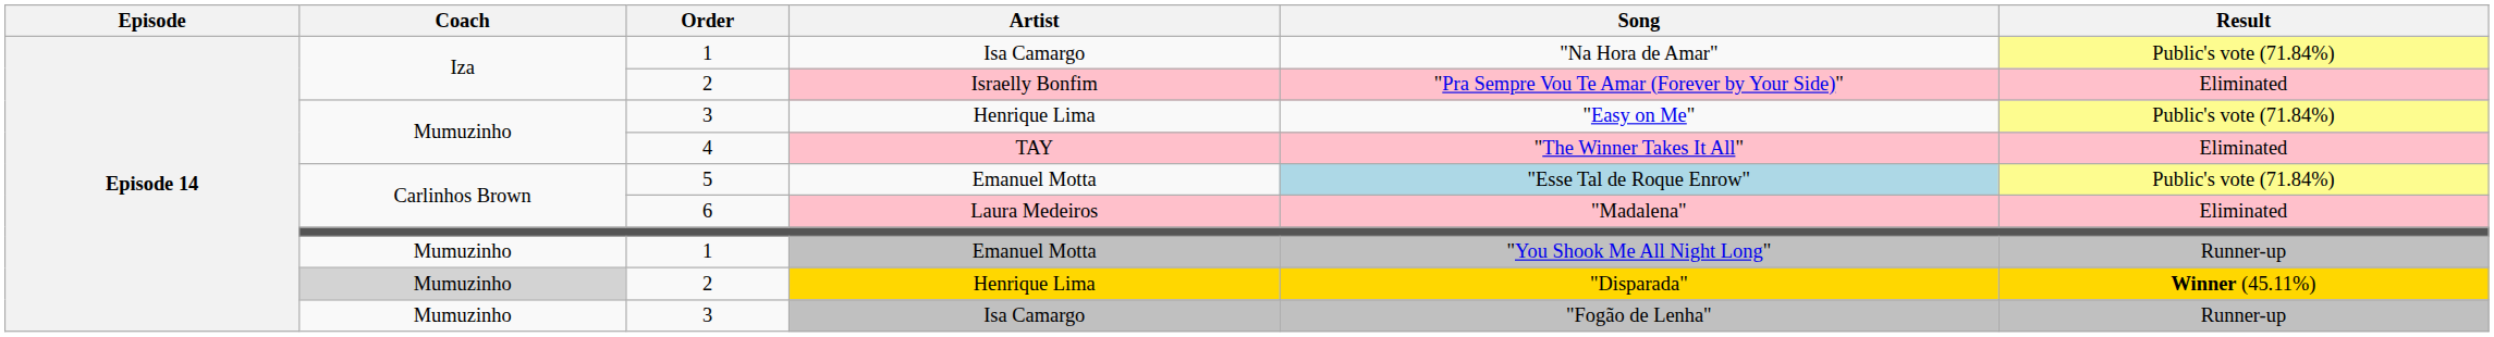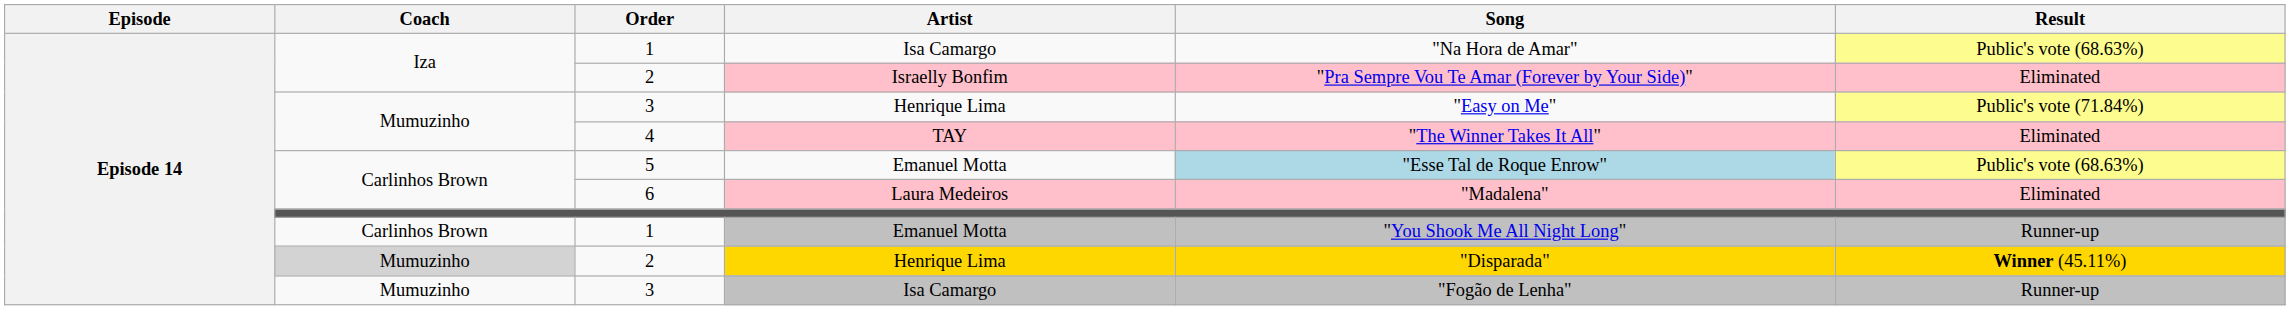 <table class="wikitable" style="text-align:center; width:100%;">
 <tr>
 <th scope="col" width="09%">Episode</th>
 <th scope="col" width="10%">Coach</th>
 <th scope="col" width="05%">Order</th>
 <th scope="col" width="15%">Artist</th>
 <th scope="col" width="22%">Song</th>
 <th scope="col" width="15%">Result</th>
 </tr>
 <tr>
 <th scope="col" rowspan=10>Episode 14<br></th>
 <td rowspan=2>Iza</td>
 <td>1</td>
 <td>Isa Camargo</td>
 <td>"Na Hora de Amar"</td>
-<td bgcolor=FDFC8F>Public's vote (71.84%)</td>
+<td bgcolor=FDFC8F>Public's vote (68.63%)</td>
 </tr>
 <tr>
 <td>2</td>
 <td bgcolor=FFC0CB>Israelly Bonfim</td>
 <td bgcolor=FFC0CB>"<a href='#'>Pra Sempre Vou Te Amar (Forever by Your Side)</a>"</td>
 <td bgcolor=FFC0CB>Eliminated</td>
 </tr>
 <tr>
 <td rowspan=2>Mumuzinho</td>
 <td>3</td>
 <td>Henrique Lima</td>
 <td>"<a href='#'>Easy on Me</a>"</td>
 <td bgcolor=FDFC8F>Public's vote (71.84%)</td>
 </tr>
 <tr>
 <td>4</td>
 <td bgcolor=FFC0CB>TAY</td>
 <td bgcolor=FFC0CB>"<a href='#'>The Winner Takes It All</a>"</td>
 <td bgcolor=FFC0CB>Eliminated</td>
 </tr>
 <tr>
 <td rowspan=2>Carlinhos Brown</td>
 <td>5</td>
 <td>Emanuel Motta</td>
 <td style="background: lightblue;">"Esse Tal de Roque Enrow"</td>
-<td bgcolor=FDFC8F>Public's vote (71.84%)</td>
+<td bgcolor=FDFC8F>Public's vote (68.63%)</td>
 </tr>
 <tr>
 <td>6</td>
 <td bgcolor=FFC0CB>Laura Medeiros</td>
 <td bgcolor=FFC0CB>"Madalena"</td>
 <td bgcolor=FFC0CB>Eliminated</td>
 </tr>
 <tr>
 <td colspan=5 bgcolor=555555></td>
 </tr>
 <tr>
-<td>Mumuzinho</td>
+<td>Carlinhos Brown</td>
 <td>1</td>
 <td bgcolor=C0C0C0>Emanuel Motta</td>
 <td bgcolor=C0C0C0>"<a href='#'>You Shook Me All Night Long</a>"</td>
 <td bgcolor=C0C0C0>Runner-up</td>
 </tr>
 <tr>
 <td style="background: lightgrey;">Mumuzinho</td>
 <td>2</td>
 <td bgcolor=FFD700>Henrique Lima</td>
 <td bgcolor=FFD700>"Disparada"</td>
 <td bgcolor=FFD700><strong>Winner</strong> (45.11%)</td>
 </tr>
 <tr>
 <td>Mumuzinho</td>
 <td>3</td>
 <td bgcolor=C0C0C0>Isa Camargo</td>
 <td bgcolor=C0C0C0>"Fogão de Lenha"</td>
 <td bgcolor=C0C0C0>Runner-up</td>
 </tr>
 </table>
